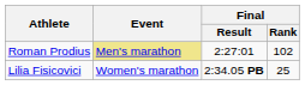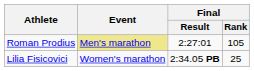 <table class="wikitable" style="font-size:90%">
 <tr>
 <th rowspan="2">Athlete</th>
 <th rowspan="2">Event</th>
 <th colspan="2">Final</th>
 </tr>
 <tr style="font-size:95%">
 <th>Result</th>
 <th>Rank</th>
 </tr>
 <tr align=center>
 <td align=left><a href='#'>Roman Prodius</a></td>
 <td align=left style="background: khaki;"><a href='#'>Men's marathon</a></td>
 <td>2:27:01</td>
-<td>102</td>
+<td>105</td>
 </tr>
 <tr align=center>
 <td align=left><a href='#'>Lilia Fisicovici</a></td>
 <td align=left><a href='#'>Women's marathon</a></td>
 <td>2:34.05 <strong>PB</strong></td>
 <td>25</td>
 </tr>
 </table>
